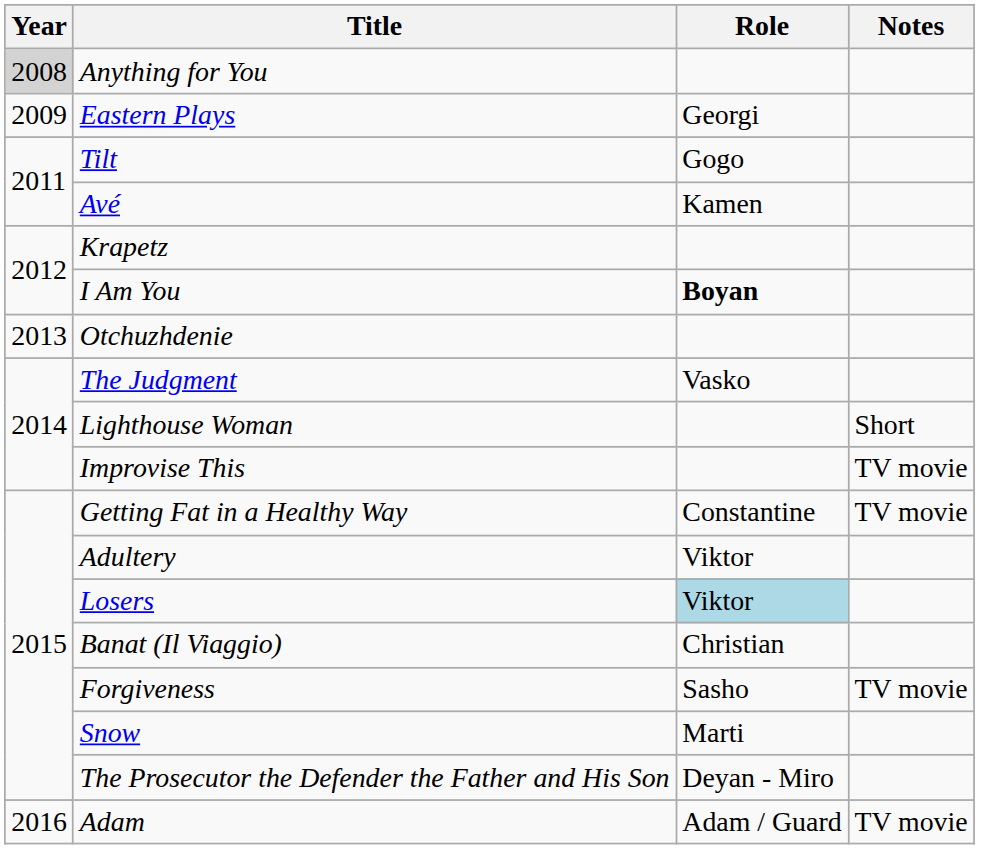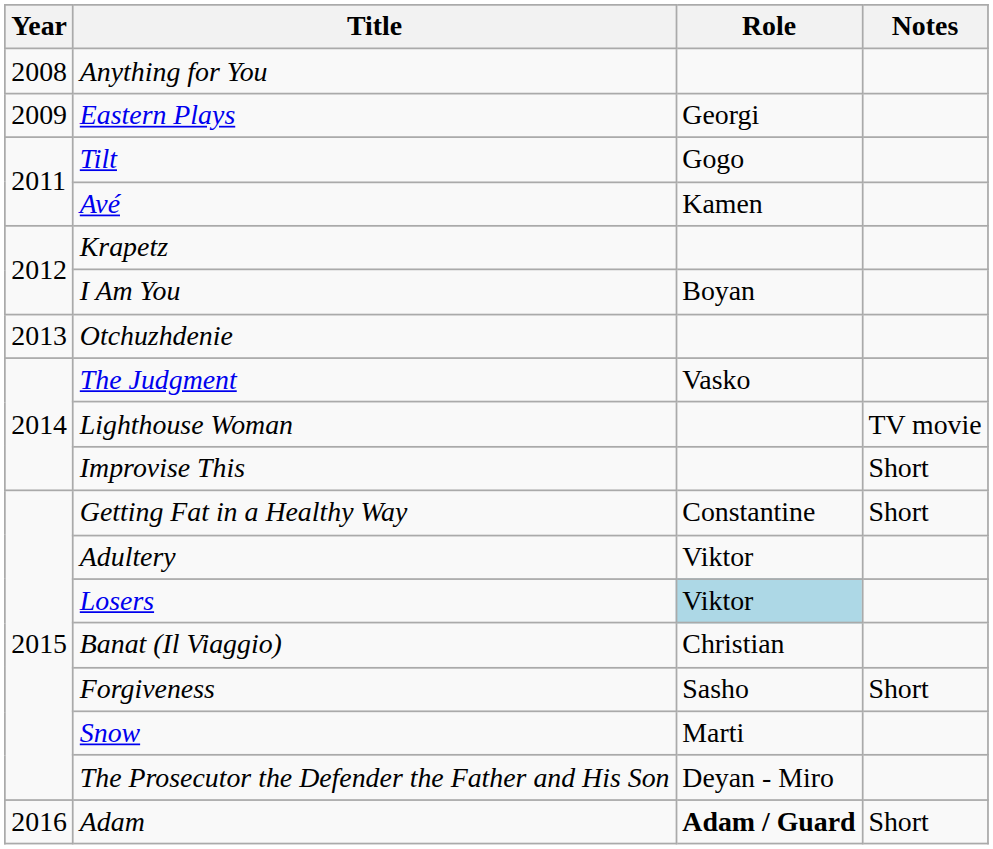 <table class="wikitable sortable">
 <tr>
 <th>Year</th>
 <th>Title</th>
 <th>Role</th>
 <th class="unsortable">Notes</th>
 </tr>
 <tr>
-<td style="background: lightgrey;">2008</td>
+<td>2008</td>
 <td><em>Anything for You</em></td>
 <td></td>
 <td></td>
 </tr>
 <tr>
 <td>2009</td>
 <td><em><a href='#'>Eastern Plays</a></em></td>
 <td>Georgi</td>
 <td></td>
 </tr>
 <tr>
 <td rowspan="2">2011</td>
 <td><em><a href='#'>Tilt</a></em></td>
 <td>Gogo</td>
 <td></td>
 </tr>
 <tr>
 <td><em><a href='#'>Avé</a></em></td>
 <td>Kamen</td>
 <td></td>
 </tr>
 <tr>
 <td rowspan="2">2012</td>
 <td><em>Krapetz </em></td>
 <td></td>
 <td></td>
 </tr>
 <tr>
 <td><em>I Am You</em></td>
-<td><strong>Boyan</strong></td>
+<td>Boyan</td>
 <td></td>
 </tr>
 <tr>
 <td>2013</td>
 <td><em>Otchuzhdenie</em></td>
 <td></td>
 <td></td>
 </tr>
 <tr>
 <td rowspan="3">2014</td>
 <td><em><a href='#'>The Judgment</a></em></td>
 <td>Vasko</td>
 <td></td>
 </tr>
 <tr>
 <td><em>Lighthouse Woman</em></td>
 <td></td>
-<td>Short</td>
+<td>TV movie</td>
 </tr>
 <tr>
 <td><em>Improvise This</em></td>
 <td></td>
-<td>TV movie</td>
+<td>Short</td>
 </tr>
 <tr>
 <td rowspan="7">2015</td>
 <td><em>Getting Fat in a Healthy Way</em></td>
 <td>Constantine</td>
-<td>TV movie</td>
+<td>Short</td>
 </tr>
 <tr>
 <td><em>Adultery</em></td>
 <td>Viktor</td>
 <td></td>
 </tr>
 <tr>
 <td><em><a href='#'>Losers</a></em></td>
 <td style="background: lightblue;">Viktor</td>
 <td></td>
 </tr>
 <tr>
 <td><em>Banat (Il Viaggio) </em></td>
 <td>Christian</td>
 <td></td>
 </tr>
 <tr>
 <td><em>Forgiveness</em></td>
 <td>Sasho</td>
-<td>TV movie</td>
+<td>Short</td>
 </tr>
 <tr>
 <td><em><a href='#'>Snow</a></em></td>
 <td>Marti</td>
 <td></td>
 </tr>
 <tr>
 <td><em>The Prosecutor the Defender the Father and His Son</em></td>
 <td>Deyan - Miro</td>
 <td></td>
 </tr>
 <tr>
 <td>2016</td>
 <td><em>Adam</em></td>
-<td>Adam / Guard</td>
-<td>TV movie</td>
+<td><strong>Adam / Guard</strong></td>
+<td>Short</td>
 </tr>
 </table>
